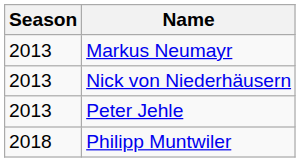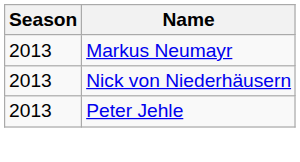 <table class="wikitable">
 <tr>
 <th>Season</th>
 <th>Name</th>
 </tr>
 <tr>
 <td>2013</td>
 <td> <a href='#'>Markus Neumayr</a></td>
 </tr>
 <tr>
 <td>2013</td>
 <td> <a href='#'>Nick von Niederhäusern</a></td>
 </tr>
 <tr>
 <td>2013</td>
 <td> <a href='#'>Peter Jehle</a></td>
 </tr>
-<tr>
-<td>2018</td>
-<td> <a href='#'>Philipp Muntwiler</a></td>
-</tr>
 </table>
